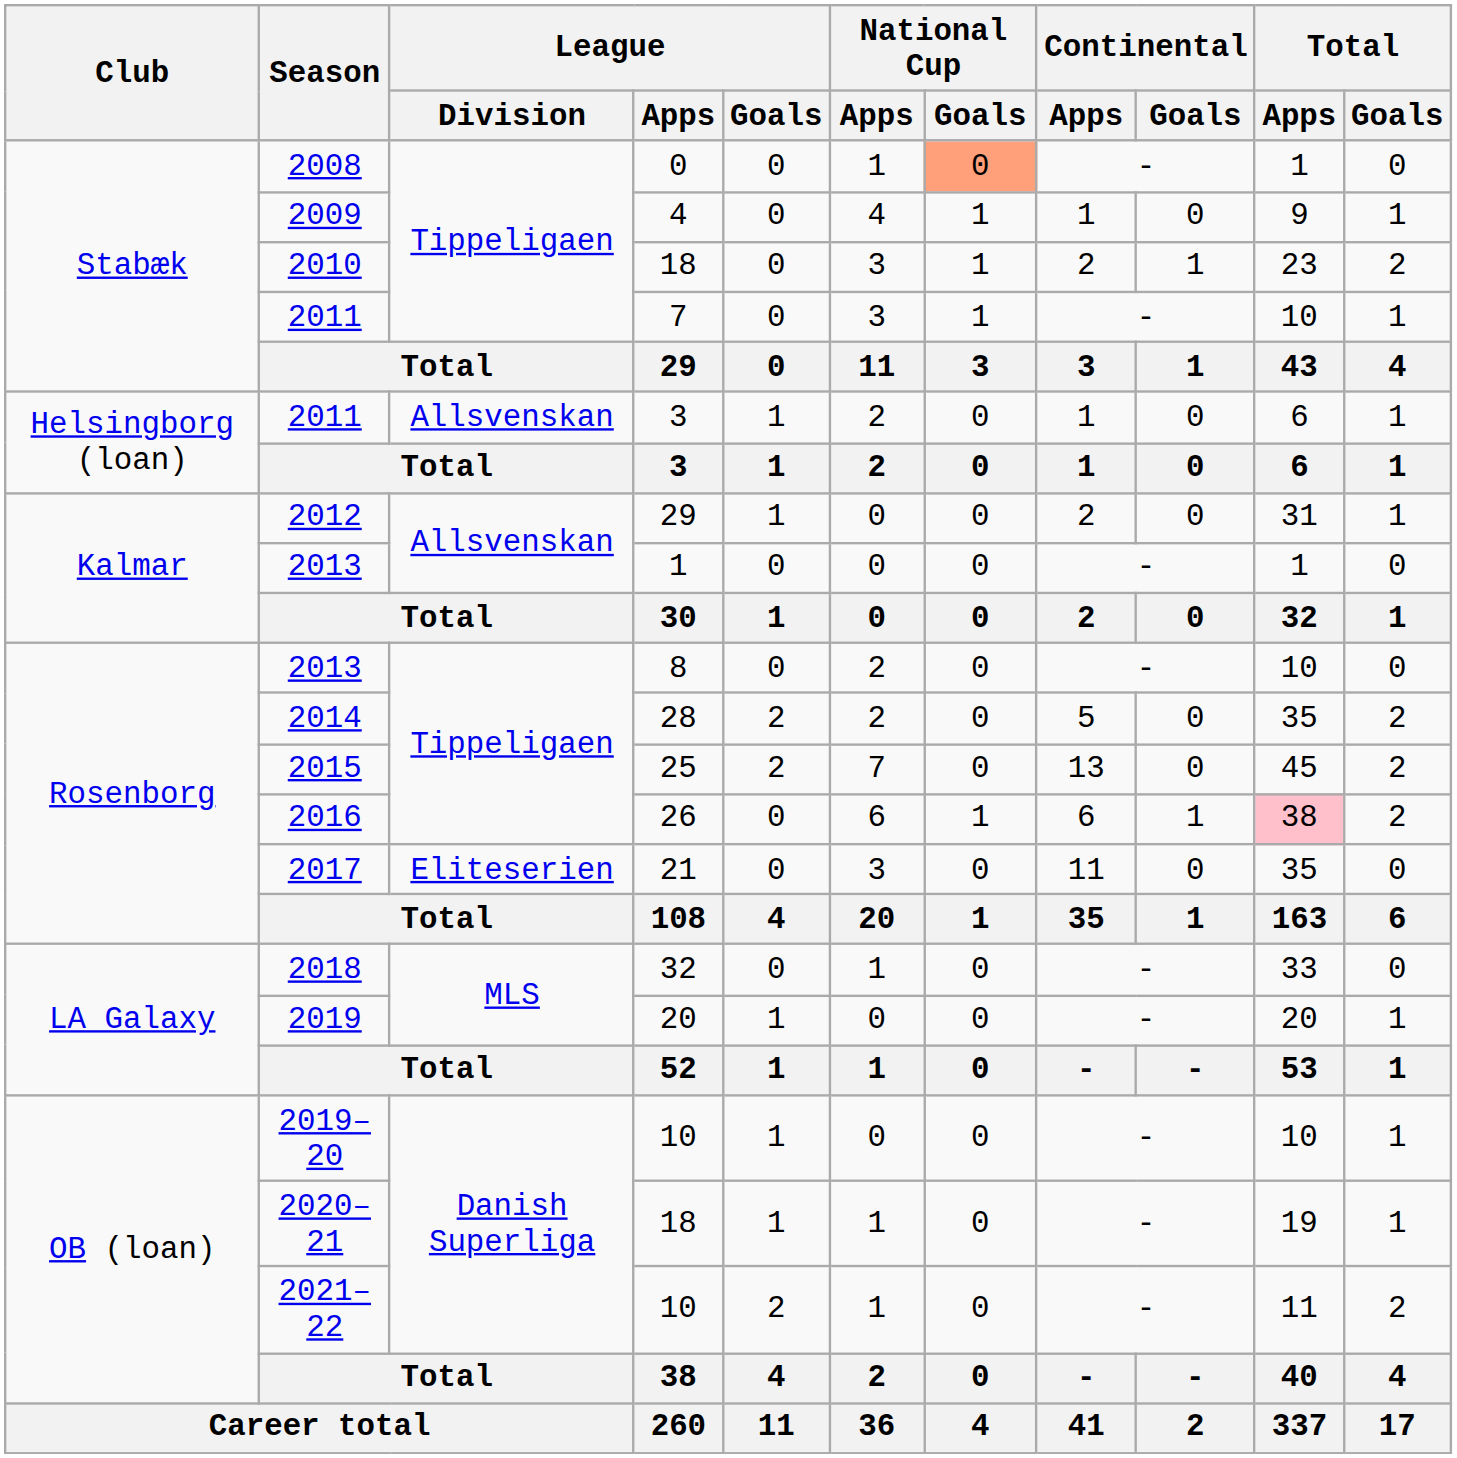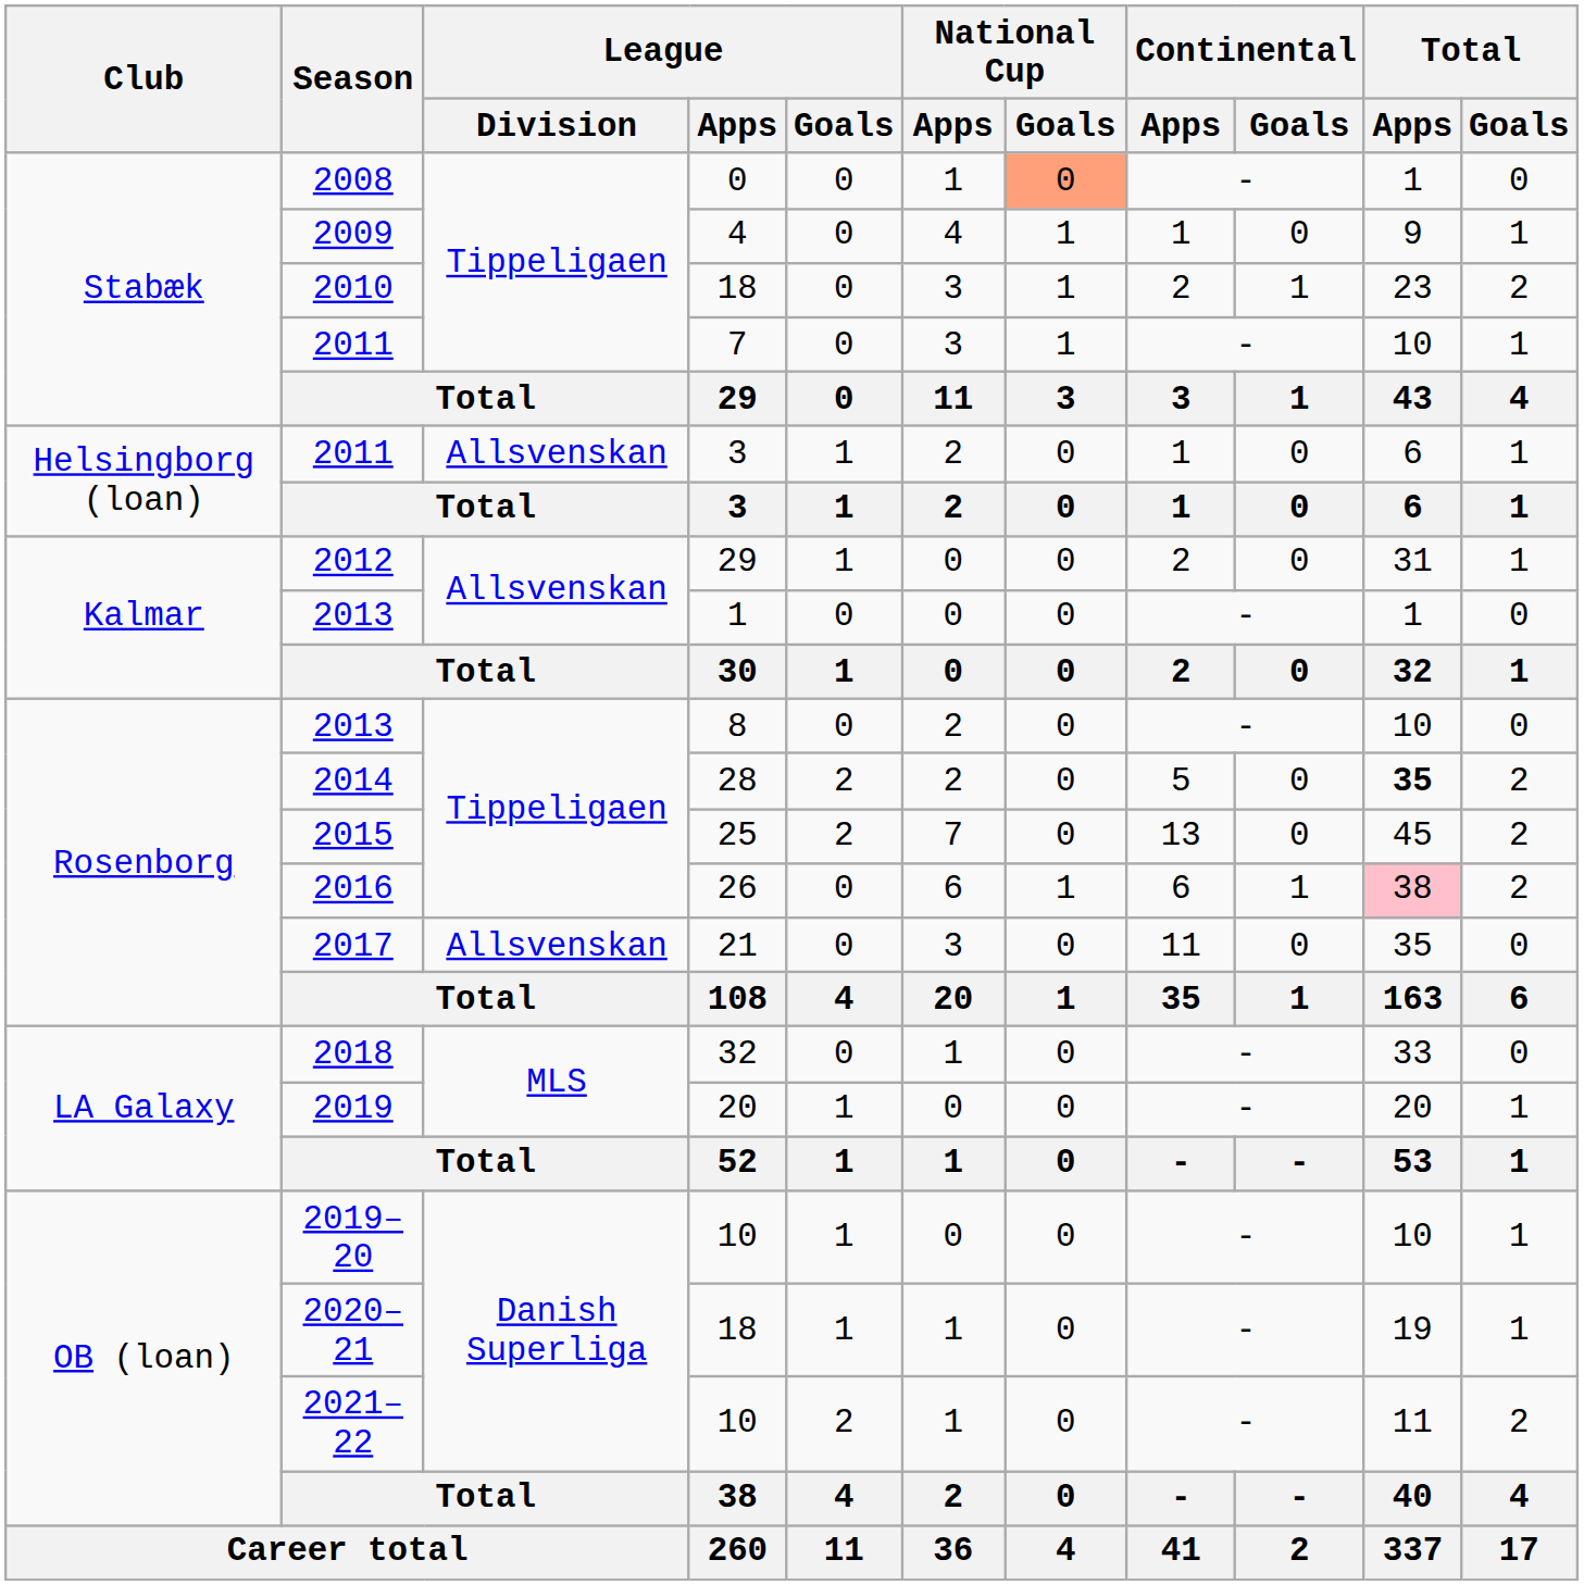 <table class="wikitable" style="text-align: center;">
 <tr>
 <th rowspan="2">Club</th>
 <th rowspan="2">Season</th>
 <th colspan="3">League</th>
 <th colspan="2">National Cup</th>
 <th colspan="2">Continental</th>
 <th colspan="2">Total</th>
 </tr>
 <tr>
 <th>Division</th>
 <th>Apps</th>
 <th>Goals</th>
 <th>Apps</th>
 <th>Goals</th>
 <th>Apps</th>
 <th>Goals</th>
 <th>Apps</th>
 <th>Goals</th>
 </tr>
 <tr>
 <td rowspan="5"><a href='#'>Stabæk</a></td>
 <td><a href='#'>2008</a></td>
 <td rowspan="4"><a href='#'>Tippeligaen</a></td>
 <td>0</td>
 <td>0</td>
 <td>1</td>
 <td style="background: lightsalmon;">0</td>
 <td colspan="2">-</td>
 <td>1</td>
 <td>0</td>
 </tr>
 <tr>
 <td><a href='#'>2009</a></td>
 <td>4</td>
 <td>0</td>
 <td>4</td>
 <td>1</td>
 <td>1</td>
 <td>0</td>
 <td>9</td>
 <td>1</td>
 </tr>
 <tr>
 <td><a href='#'>2010</a></td>
 <td>18</td>
 <td>0</td>
 <td>3</td>
 <td>1</td>
 <td>2</td>
 <td>1</td>
 <td>23</td>
 <td>2</td>
 </tr>
 <tr>
 <td><a href='#'>2011</a></td>
 <td>7</td>
 <td>0</td>
 <td>3</td>
 <td>1</td>
 <td colspan="2">-</td>
 <td>10</td>
 <td>1</td>
 </tr>
 <tr>
 <th colspan="2">Total</th>
 <th>29</th>
 <th>0</th>
 <th>11</th>
 <th>3</th>
 <th>3</th>
 <th>1</th>
 <th>43</th>
 <th>4</th>
 </tr>
 <tr>
 <td rowspan="2"><a href='#'>Helsingborg</a> (loan)</td>
 <td><a href='#'>2011</a></td>
 <td rowspan="1"><a href='#'>Allsvenskan</a></td>
 <td>3</td>
 <td>1</td>
 <td>2</td>
 <td>0</td>
 <td>1</td>
 <td>0</td>
 <td>6</td>
 <td>1</td>
 </tr>
 <tr>
 <th colspan="2">Total</th>
 <th>3</th>
 <th>1</th>
 <th>2</th>
 <th>0</th>
 <th>1</th>
 <th>0</th>
 <th>6</th>
 <th>1</th>
 </tr>
 <tr>
 <td rowspan="3"><a href='#'>Kalmar</a></td>
 <td><a href='#'>2012</a></td>
 <td rowspan="2"><a href='#'>Allsvenskan</a></td>
 <td>29</td>
 <td>1</td>
 <td>0</td>
 <td>0</td>
 <td>2</td>
 <td>0</td>
 <td>31</td>
 <td>1</td>
 </tr>
 <tr>
 <td><a href='#'>2013</a></td>
 <td>1</td>
 <td>0</td>
 <td>0</td>
 <td>0</td>
 <td colspan="2">-</td>
 <td>1</td>
 <td>0</td>
 </tr>
 <tr>
 <th colspan="2">Total</th>
 <th>30</th>
 <th>1</th>
 <th>0</th>
 <th>0</th>
 <th>2</th>
 <th>0</th>
 <th>32</th>
 <th>1</th>
 </tr>
 <tr>
 <td rowspan="6"><a href='#'>Rosenborg</a></td>
 <td><a href='#'>2013</a></td>
 <td rowspan="4"><a href='#'>Tippeligaen</a></td>
 <td>8</td>
 <td>0</td>
 <td>2</td>
 <td>0</td>
 <td colspan="2">-</td>
 <td>10</td>
 <td>0</td>
 </tr>
 <tr>
 <td><a href='#'>2014</a></td>
 <td>28</td>
 <td>2</td>
 <td>2</td>
 <td>0</td>
 <td>5</td>
 <td>0</td>
-<td>35</td>
+<td><strong>35</strong></td>
 <td>2</td>
 </tr>
 <tr>
 <td><a href='#'>2015</a></td>
 <td>25</td>
 <td>2</td>
 <td>7</td>
 <td>0</td>
 <td>13</td>
 <td>0</td>
 <td>45</td>
 <td>2</td>
 </tr>
 <tr>
 <td><a href='#'>2016</a></td>
 <td>26</td>
 <td>0</td>
 <td>6</td>
 <td>1</td>
 <td>6</td>
 <td>1</td>
 <td style="background: pink;">38</td>
 <td>2</td>
 </tr>
 <tr>
 <td><a href='#'>2017</a></td>
-<td rowspan="1"><a href='#'>Eliteserien</a></td>
+<td rowspan="1"><a href='#'>Allsvenskan</a></td>
 <td>21</td>
 <td>0</td>
 <td>3</td>
 <td>0</td>
 <td>11</td>
 <td>0</td>
 <td>35</td>
 <td>0</td>
 </tr>
 <tr>
 <th colspan="2">Total</th>
 <th>108</th>
 <th>4</th>
 <th>20</th>
 <th>1</th>
 <th>35</th>
 <th>1</th>
 <th>163</th>
 <th>6</th>
 </tr>
 <tr>
 <td rowspan="3"><a href='#'>LA Galaxy</a></td>
 <td><a href='#'>2018</a></td>
 <td rowspan="2"><a href='#'>MLS</a></td>
 <td>32</td>
 <td>0</td>
 <td>1</td>
 <td>0</td>
 <td colspan="2">-</td>
 <td>33</td>
 <td>0</td>
 </tr>
 <tr>
 <td><a href='#'>2019</a></td>
 <td>20</td>
 <td>1</td>
 <td>0</td>
 <td>0</td>
 <td colspan="2">-</td>
 <td>20</td>
 <td>1</td>
 </tr>
 <tr>
 <th colspan="2">Total</th>
 <th>52</th>
 <th>1</th>
 <th>1</th>
 <th>0</th>
 <th>-</th>
 <th>-</th>
 <th>53</th>
 <th>1</th>
 </tr>
 <tr>
 <td rowspan="4"><a href='#'>OB</a> (loan)</td>
 <td><a href='#'>2019–20</a></td>
 <td rowspan="3"><a href='#'>Danish Superliga</a></td>
 <td>10</td>
 <td>1</td>
 <td>0</td>
 <td>0</td>
 <td colspan="2">-</td>
 <td>10</td>
 <td>1</td>
 </tr>
 <tr>
 <td><a href='#'>2020–21</a></td>
 <td>18</td>
 <td>1</td>
 <td>1</td>
 <td>0</td>
 <td colspan="2">-</td>
 <td>19</td>
 <td>1</td>
 </tr>
 <tr>
 <td><a href='#'>2021–22</a></td>
 <td>10</td>
 <td>2</td>
 <td>1</td>
 <td>0</td>
 <td colspan="2">-</td>
 <td>11</td>
 <td>2</td>
 </tr>
 <tr>
 <th colspan="2">Total</th>
 <th>38</th>
 <th>4</th>
 <th>2</th>
 <th>0</th>
 <th>-</th>
 <th>-</th>
 <th>40</th>
 <th>4</th>
 </tr>
 <tr>
 <th colspan="3">Career total</th>
 <th>260</th>
 <th>11</th>
 <th>36</th>
 <th>4</th>
 <th>41</th>
 <th>2</th>
 <th>337</th>
 <th>17</th>
 </tr>
 </table>
